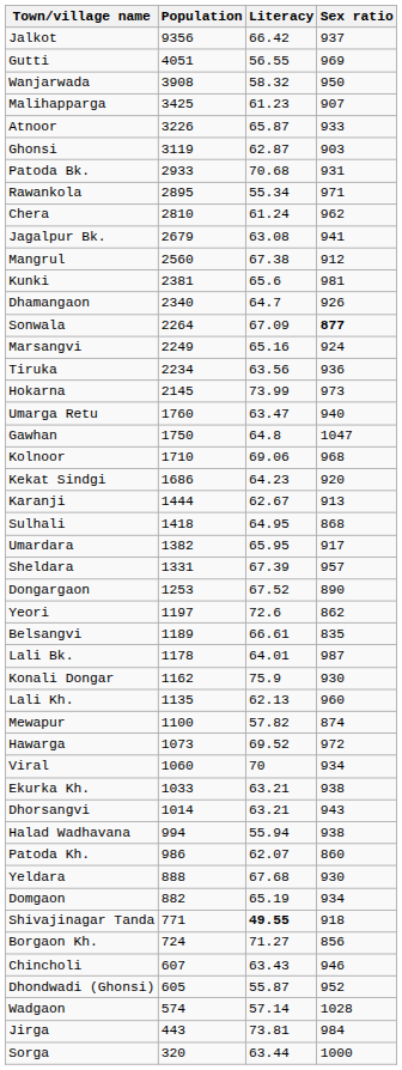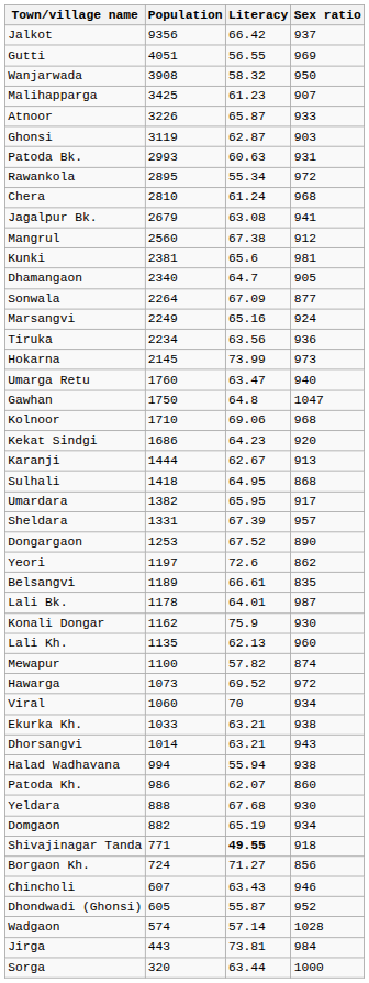 <table class="wikitable">
 <tr>
 <th>Town/village name</th>
 <th>Population</th>
 <th>Literacy</th>
 <th>Sex ratio</th>
 </tr>
 <tr>
 <td>Jalkot</td>
 <td>9356</td>
 <td>66.42</td>
 <td>937</td>
 </tr>
 <tr>
 <td>Gutti</td>
 <td>4051</td>
 <td>56.55</td>
 <td>969</td>
 </tr>
 <tr>
 <td>Wanjarwada</td>
 <td>3908</td>
 <td>58.32</td>
 <td>950</td>
 </tr>
 <tr>
 <td>Malihapparga</td>
 <td>3425</td>
 <td>61.23</td>
 <td>907</td>
 </tr>
 <tr>
 <td>Atnoor</td>
 <td>3226</td>
 <td>65.87</td>
 <td>933</td>
 </tr>
 <tr>
 <td>Ghonsi</td>
 <td>3119</td>
 <td>62.87</td>
 <td>903</td>
 </tr>
 <tr>
 <td>Patoda Bk.</td>
-<td>2933</td>
-<td>70.68</td>
+<td>2993</td>
+<td>60.63</td>
 <td>931</td>
 </tr>
 <tr>
 <td>Rawankola</td>
 <td>2895</td>
 <td>55.34</td>
-<td>971</td>
+<td>972</td>
 </tr>
 <tr>
 <td>Chera</td>
 <td>2810</td>
 <td>61.24</td>
-<td>962</td>
+<td>968</td>
 </tr>
 <tr>
 <td>Jagalpur Bk.</td>
 <td>2679</td>
 <td>63.08</td>
 <td>941</td>
 </tr>
 <tr>
 <td>Mangrul</td>
 <td>2560</td>
 <td>67.38</td>
 <td>912</td>
 </tr>
 <tr>
 <td>Kunki</td>
 <td>2381</td>
 <td>65.6</td>
 <td>981</td>
 </tr>
 <tr>
 <td>Dhamangaon</td>
 <td>2340</td>
 <td>64.7</td>
-<td>926</td>
+<td>905</td>
 </tr>
 <tr>
 <td>Sonwala</td>
 <td>2264</td>
 <td>67.09</td>
-<td><strong>877</strong></td>
+<td>877</td>
 </tr>
 <tr>
 <td>Marsangvi</td>
 <td>2249</td>
 <td>65.16</td>
 <td>924</td>
 </tr>
 <tr>
 <td>Tiruka</td>
 <td>2234</td>
 <td>63.56</td>
 <td>936</td>
 </tr>
 <tr>
 <td>Hokarna</td>
 <td>2145</td>
 <td>73.99</td>
 <td>973</td>
 </tr>
 <tr>
 <td>Umarga Retu</td>
 <td>1760</td>
 <td>63.47</td>
 <td>940</td>
 </tr>
 <tr>
 <td>Gawhan</td>
 <td>1750</td>
 <td>64.8</td>
 <td>1047</td>
 </tr>
 <tr>
 <td>Kolnoor</td>
 <td>1710</td>
 <td>69.06</td>
 <td>968</td>
 </tr>
 <tr>
 <td>Kekat Sindgi</td>
 <td>1686</td>
 <td>64.23</td>
 <td>920</td>
 </tr>
 <tr>
 <td>Karanji</td>
 <td>1444</td>
 <td>62.67</td>
 <td>913</td>
 </tr>
 <tr>
 <td>Sulhali</td>
 <td>1418</td>
 <td>64.95</td>
 <td>868</td>
 </tr>
 <tr>
 <td>Umardara</td>
 <td>1382</td>
 <td>65.95</td>
 <td>917</td>
 </tr>
 <tr>
 <td>Sheldara</td>
 <td>1331</td>
 <td>67.39</td>
 <td>957</td>
 </tr>
 <tr>
 <td>Dongargaon</td>
 <td>1253</td>
 <td>67.52</td>
 <td>890</td>
 </tr>
 <tr>
 <td>Yeori</td>
 <td>1197</td>
 <td>72.6</td>
 <td>862</td>
 </tr>
 <tr>
 <td>Belsangvi</td>
 <td>1189</td>
 <td>66.61</td>
 <td>835</td>
 </tr>
 <tr>
 <td>Lali Bk.</td>
 <td>1178</td>
 <td>64.01</td>
 <td>987</td>
 </tr>
 <tr>
 <td>Konali Dongar</td>
 <td>1162</td>
 <td>75.9</td>
 <td>930</td>
 </tr>
 <tr>
 <td>Lali Kh.</td>
 <td>1135</td>
 <td>62.13</td>
 <td>960</td>
 </tr>
 <tr>
 <td>Mewapur</td>
 <td>1100</td>
 <td>57.82</td>
 <td>874</td>
 </tr>
 <tr>
 <td>Hawarga</td>
 <td>1073</td>
 <td>69.52</td>
 <td>972</td>
 </tr>
 <tr>
 <td>Viral</td>
 <td>1060</td>
 <td>70</td>
 <td>934</td>
 </tr>
 <tr>
 <td>Ekurka Kh.</td>
 <td>1033</td>
 <td>63.21</td>
 <td>938</td>
 </tr>
 <tr>
 <td>Dhorsangvi</td>
 <td>1014</td>
 <td>63.21</td>
 <td>943</td>
 </tr>
 <tr>
 <td>Halad Wadhavana</td>
 <td>994</td>
 <td>55.94</td>
 <td>938</td>
 </tr>
 <tr>
 <td>Patoda Kh.</td>
 <td>986</td>
 <td>62.07</td>
 <td>860</td>
 </tr>
 <tr>
 <td>Yeldara</td>
 <td>888</td>
 <td>67.68</td>
 <td>930</td>
 </tr>
 <tr>
 <td>Domgaon</td>
 <td>882</td>
 <td>65.19</td>
 <td>934</td>
 </tr>
 <tr>
 <td>Shivajinagar Tanda</td>
 <td>771</td>
 <td><strong>49.55</strong></td>
 <td>918</td>
 </tr>
 <tr>
 <td>Borgaon Kh.</td>
 <td>724</td>
 <td>71.27</td>
 <td>856</td>
 </tr>
 <tr>
 <td>Chincholi</td>
 <td>607</td>
 <td>63.43</td>
 <td>946</td>
 </tr>
 <tr>
 <td>Dhondwadi (Ghonsi)</td>
 <td>605</td>
 <td>55.87</td>
 <td>952</td>
 </tr>
 <tr>
 <td>Wadgaon</td>
 <td>574</td>
 <td>57.14</td>
 <td>1028</td>
 </tr>
 <tr>
 <td>Jirga</td>
 <td>443</td>
 <td>73.81</td>
 <td>984</td>
 </tr>
 <tr>
 <td>Sorga</td>
 <td>320</td>
 <td>63.44</td>
 <td>1000</td>
 </tr>
 </table>
